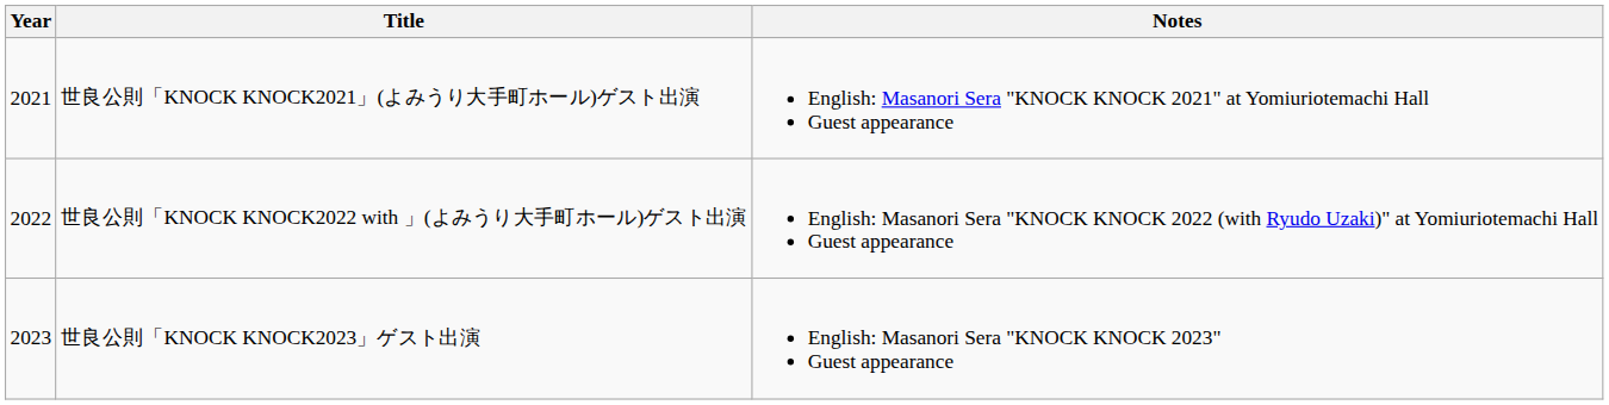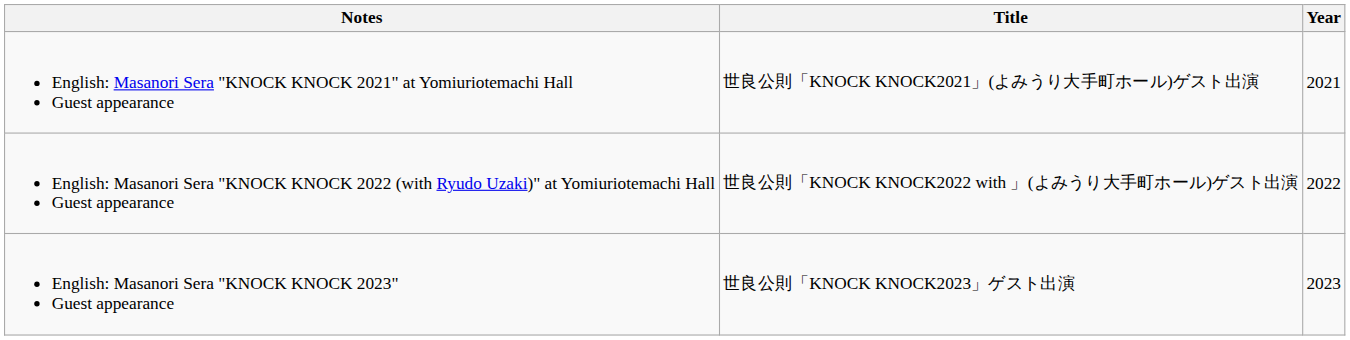 <table class="wikitable">
 <tr>
+<th>Notes</th>
+<th>Title</th>
 <th>Year</th>
-<th>Title</th>
-<th>Notes</th>
 </tr>
 <tr>
+<td><br><ul><li>English: <a href='#'>Masanori Sera</a> "KNOCK KNOCK 2021" at Yomiuriotemachi Hall</li><li>Guest appearance</li></ul></td>
+<td>世良公則「KNOCK KNOCK2021」(よみうり大手町ホール)ゲスト出演</td>
 <td>2021</td>
-<td>世良公則「KNOCK KNOCK2021」(よみうり大手町ホール)ゲスト出演</td>
-<td><br><ul><li>English: <a href='#'>Masanori Sera</a> "KNOCK KNOCK 2021" at Yomiuriotemachi Hall</li><li>Guest appearance</li></ul></td>
 </tr>
 <tr>
+<td><br><ul><li>English: Masanori Sera "KNOCK KNOCK 2022 (with <a href='#'>Ryudo Uzaki</a>)" at Yomiuriotemachi Hall</li><li>Guest appearance</li></ul></td>
+<td>世良公則「KNOCK KNOCK2022 with 」(よみうり大手町ホール)ゲスト出演</td>
 <td>2022</td>
-<td>世良公則「KNOCK KNOCK2022 with 」(よみうり大手町ホール)ゲスト出演</td>
-<td><br><ul><li>English: Masanori Sera "KNOCK KNOCK 2022 (with <a href='#'>Ryudo Uzaki</a>)" at Yomiuriotemachi Hall</li><li>Guest appearance</li></ul></td>
 </tr>
 <tr>
+<td><br><ul><li>English: Masanori Sera "KNOCK KNOCK 2023"</li><li>Guest appearance</li></ul></td>
+<td>世良公則「KNOCK KNOCK2023」ゲスト出演</td>
 <td>2023</td>
-<td>世良公則「KNOCK KNOCK2023」ゲスト出演</td>
-<td><br><ul><li>English: Masanori Sera "KNOCK KNOCK 2023"</li><li>Guest appearance</li></ul></td>
 </tr>
 </table>
